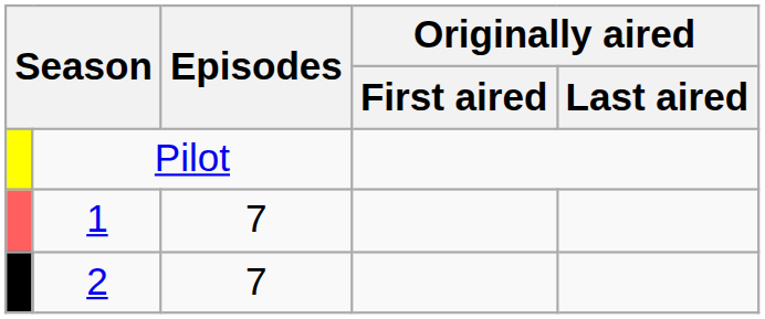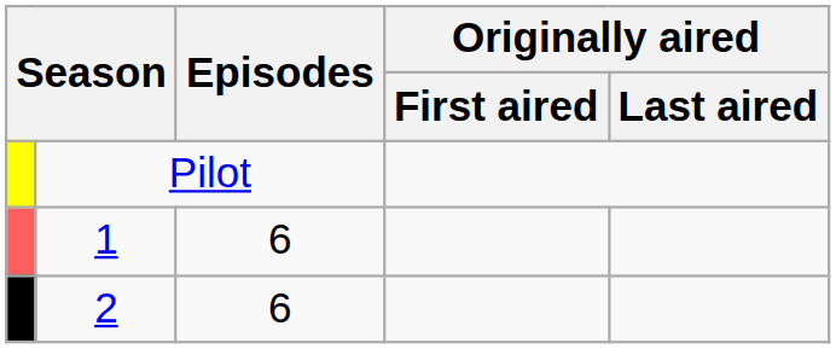 <table class="wikitable" style="text-align: center;">
 <tr>
 <th rowspan="2" colspan="2">Season</th>
 <th rowspan="2">Episodes</th>
 <th colspan="2">Originally aired</th>
 </tr>
 <tr>
 <th>First aired</th>
 <th>Last aired</th>
 </tr>
 <tr>
 <td style="background:#ffff00; width:4px;"></td>
 <td colspan=2><a href='#'>Pilot</a></td>
 <td colspan="2"></td>
 </tr>
 <tr>
 <td style="background:#FF5F5F; width:4px;"></td>
 <td><a href='#'>1</a></td>
-<td>7</td>
+<td>6</td>
 <td></td>
 <td></td>
 </tr>
 <tr>
 <td style="background:#000000; width:4px;"></td>
 <td><a href='#'>2</a></td>
-<td>7</td>
+<td>6</td>
 <td></td>
 <td></td>
 </tr>
 </table>
